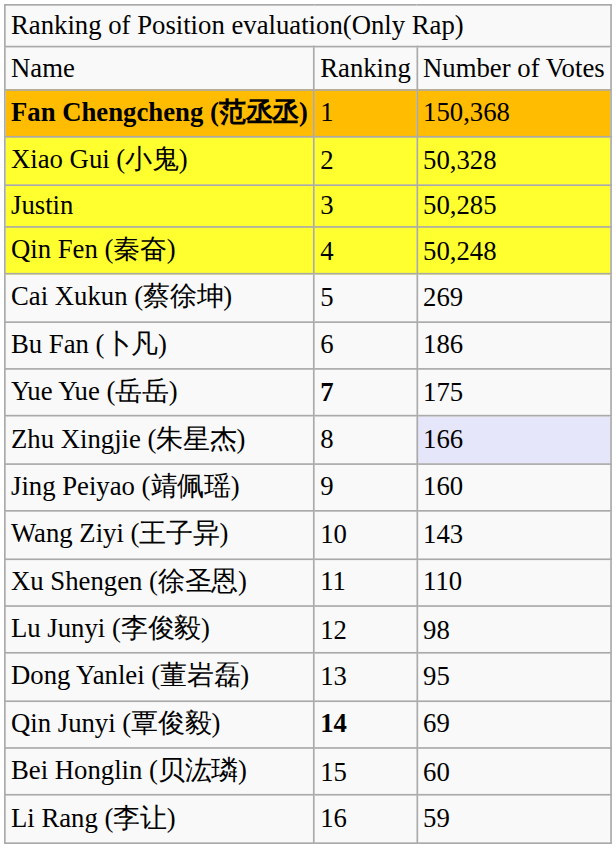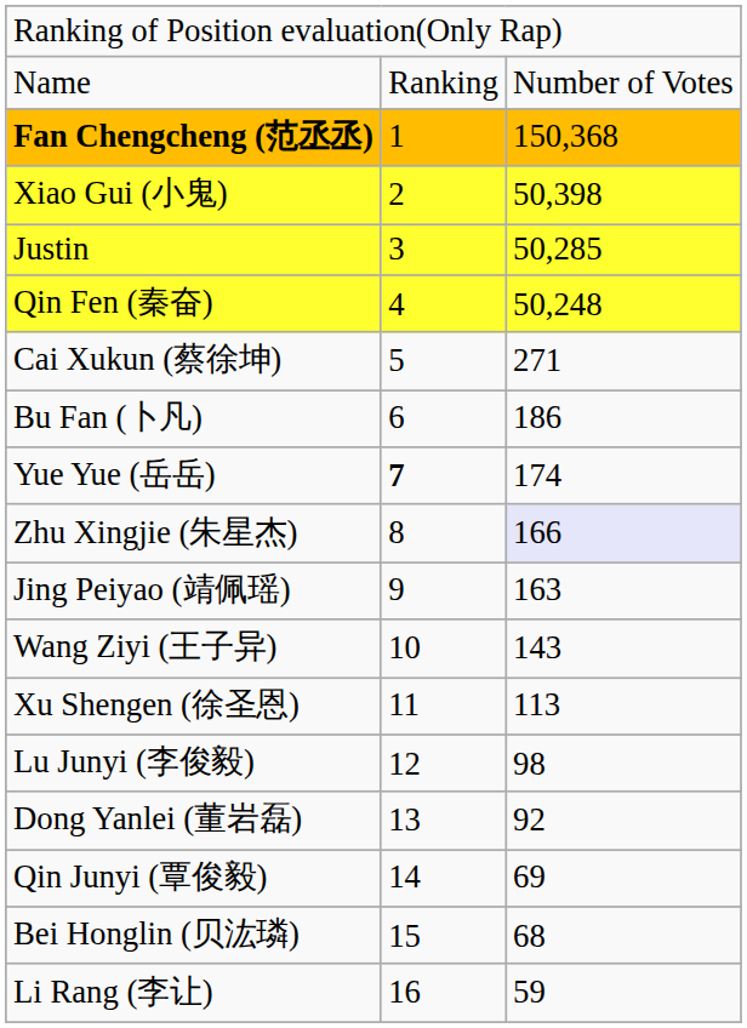 <table class="wikitable mw-collapsible">
 <tr>
 <td colspan="3">Ranking of Position evaluation(Only Rap)</td>
 </tr>
 <tr>
 <td>Name</td>
 <td>Ranking</td>
 <td>Number of Votes</td>
 </tr>
 <tr>
 <td style=background:#FFBC00;><strong>Fan Chengcheng (范丞丞)</strong></td>
 <td style=background:#FFBC00;>1</td>
 <td style=background:#FFBC00;>150,368</td>
 </tr>
 <tr>
 <td style=background:#FFFF2F;>Xiao Gui (小鬼)</td>
 <td style=background:#FFFF2F;>2</td>
-<td style=background:#FFFF2F;>50,328</td>
+<td style=background:#FFFF2F;>50,398</td>
 </tr>
 <tr>
 <td style=background:#FFFF2F;>Justin</td>
 <td style=background:#FFFF2F;>3</td>
 <td style=background:#FFFF2F;>50,285</td>
 </tr>
 <tr>
 <td style=background:#FFFF2F;>Qin Fen (秦奋)</td>
 <td style=background:#FFFF2F;>4</td>
 <td style=background:#FFFF2F;>50,248</td>
 </tr>
 <tr>
 <td>Cai Xukun (蔡徐坤)</td>
 <td>5</td>
-<td>269</td>
+<td>271</td>
 </tr>
 <tr>
 <td>Bu Fan (卜凡)</td>
 <td>6</td>
 <td>186</td>
 </tr>
 <tr>
 <td>Yue Yue (岳岳)</td>
 <td><strong>7</strong></td>
-<td>175</td>
+<td>174</td>
 </tr>
 <tr>
 <td>Zhu Xingjie (朱星杰)</td>
 <td>8</td>
 <td style="background: lavender;">166</td>
 </tr>
 <tr>
 <td>Jing Peiyao (靖佩瑶)</td>
 <td>9</td>
-<td>160</td>
+<td>163</td>
 </tr>
 <tr>
 <td>Wang Ziyi (王子异)</td>
 <td>10</td>
 <td>143</td>
 </tr>
 <tr>
 <td>Xu Shengen (徐圣恩)</td>
 <td>11</td>
-<td>110</td>
+<td>113</td>
 </tr>
 <tr>
 <td>Lu Junyi (李俊毅)</td>
 <td>12</td>
 <td>98</td>
 </tr>
 <tr>
 <td>Dong Yanlei (董岩磊)</td>
 <td>13</td>
-<td>95</td>
+<td>92</td>
 </tr>
 <tr>
 <td>Qin Junyi (覃俊毅)</td>
-<td><strong>14</strong></td>
+<td>14</td>
 <td>69</td>
 </tr>
 <tr>
 <td>Bei Honglin (贝汯璘)</td>
 <td>15</td>
-<td>60</td>
+<td>68</td>
 </tr>
 <tr>
 <td>Li Rang (李让)</td>
 <td>16</td>
 <td>59</td>
 </tr>
 </table>
